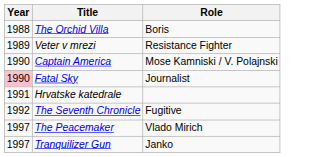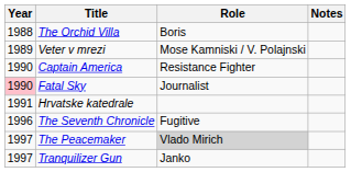 <table class="wikitable">
 <tr>
 <th>Year</th>
 <th>Title</th>
 <th>Role</th>
+<th>Notes</th>
 </tr>
 <tr>
 <td>1988</td>
 <td><em><a href='#'>The Orchid Villa</a></em></td>
 <td>Boris</td>
+<td></td>
 </tr>
 <tr>
 <td>1989</td>
 <td><em>Veter v mrezi</em></td>
-<td>Resistance Fighter</td>
+<td>Mose Kamniski / V. Polajnski</td>
+<td></td>
 </tr>
 <tr>
 <td>1990</td>
 <td><em><a href='#'>Captain America</a></em></td>
-<td>Mose Kamniski / V. Polajnski</td>
+<td>Resistance Fighter</td>
+<td></td>
 </tr>
 <tr>
 <td style="background: pink;">1990</td>
 <td><em><a href='#'>Fatal Sky</a></em></td>
 <td>Journalist</td>
+<td></td>
 </tr>
 <tr>
 <td>1991</td>
 <td><em>Hrvatske katedrale</em></td>
 <td></td>
+<td></td>
 </tr>
 <tr>
-<td>1992</td>
+<td>1996</td>
 <td><em><a href='#'>The Seventh Chronicle</a></em></td>
 <td>Fugitive</td>
+<td></td>
 </tr>
 <tr>
 <td>1997</td>
 <td><em><a href='#'>The Peacemaker</a></em></td>
-<td>Vlado Mirich</td>
+<td style="background: lightgrey;">Vlado Mirich</td>
+<td></td>
 </tr>
 <tr>
 <td>1997</td>
 <td><em><a href='#'>Tranquilizer Gun</a></em></td>
 <td>Janko</td>
+<td></td>
 </tr>
 </table>
